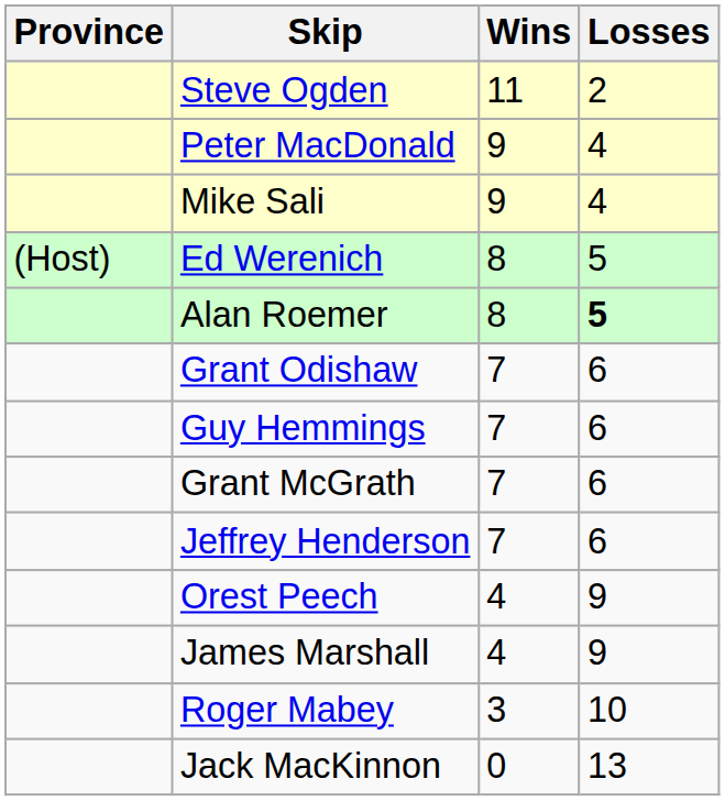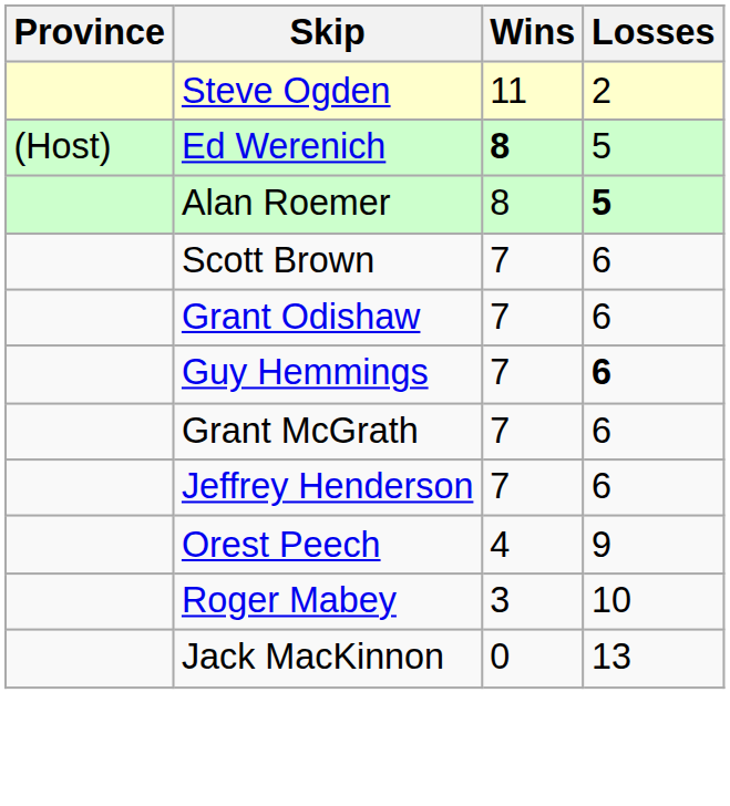 <table class="wikitable" border="1">
 <tr>
 <th>Province</th>
 <th>Skip</th>
 <th>Wins</th>
 <th>Losses</th>
 </tr>
 <tr bgcolor=#ffffcc>
 <td></td>
 <td><a href='#'>Steve Ogden</a></td>
 <td>11</td>
 <td>2</td>
 </tr>
-<tr bgcolor=#ffffcc>
-<td></td>
-<td><a href='#'>Peter MacDonald</a></td>
-<td>9</td>
-<td>4</td>
-</tr>
-<tr bgcolor=#ffffcc>
-<td></td>
-<td>Mike Sali</td>
-<td>9</td>
-<td>4</td>
-</tr>
 <tr bgcolor=#ccffcc>
 <td> (Host)</td>
 <td><a href='#'>Ed Werenich</a></td>
-<td>8</td>
+<td><strong>8</strong></td>
 <td>5</td>
 </tr>
 <tr bgcolor=#ccffcc>
 <td></td>
 <td>Alan Roemer</td>
 <td>8</td>
 <td><strong>5</strong></td>
+</tr>
+<tr>
+<td></td>
+<td>Scott Brown</td>
+<td>7</td>
+<td>6</td>
 </tr>
 <tr>
 <td></td>
 <td><a href='#'>Grant Odishaw</a></td>
 <td>7</td>
 <td>6</td>
 </tr>
 <tr>
 <td></td>
 <td><a href='#'>Guy Hemmings</a></td>
 <td>7</td>
-<td>6</td>
+<td><strong>6</strong></td>
 </tr>
 <tr>
 <td></td>
 <td>Grant McGrath</td>
 <td>7</td>
 <td>6</td>
 </tr>
 <tr>
 <td></td>
 <td><a href='#'>Jeffrey Henderson</a></td>
 <td>7</td>
 <td>6</td>
 </tr>
 <tr>
 <td></td>
 <td><a href='#'>Orest Peech</a></td>
 <td>4</td>
 <td>9</td>
 </tr>
 <tr>
 <td></td>
-<td>James Marshall</td>
-<td>4</td>
-<td>9</td>
-</tr>
-<tr>
-<td></td>
 <td><a href='#'>Roger Mabey</a></td>
 <td>3</td>
 <td>10</td>
 </tr>
 <tr>
 <td></td>
 <td>Jack MacKinnon</td>
 <td>0</td>
 <td>13</td>
 </tr>
 </table>
